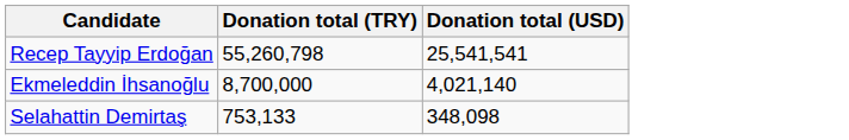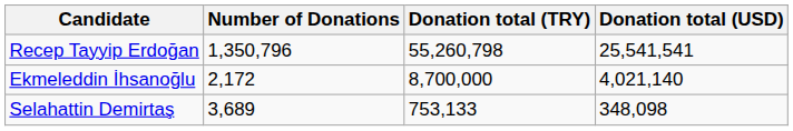 <table class="wikitable">
 <tr>
 <th>Candidate</th>
+<th>Number of Donations</th>
 <th>Donation total (TRY)</th>
 <th>Donation total (USD)</th>
 </tr>
 <tr>
 <td><a href='#'>Recep Tayyip Erdoğan</a></td>
+<td>1,350,796</td>
 <td>55,260,798</td>
 <td>25,541,541</td>
 </tr>
 <tr>
 <td><a href='#'>Ekmeleddin İhsanoğlu</a></td>
+<td>2,172</td>
 <td>8,700,000</td>
 <td>4,021,140</td>
 </tr>
 <tr>
 <td><a href='#'>Selahattin Demirtaş</a></td>
+<td>3,689</td>
 <td>753,133</td>
 <td>348,098</td>
 </tr>
 </table>
